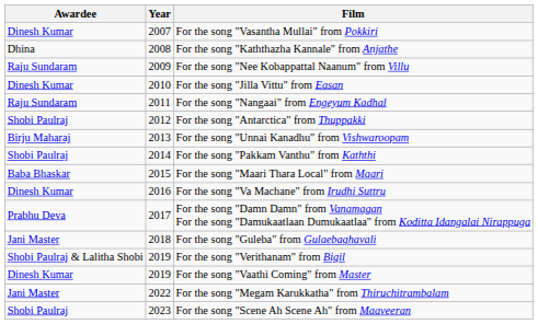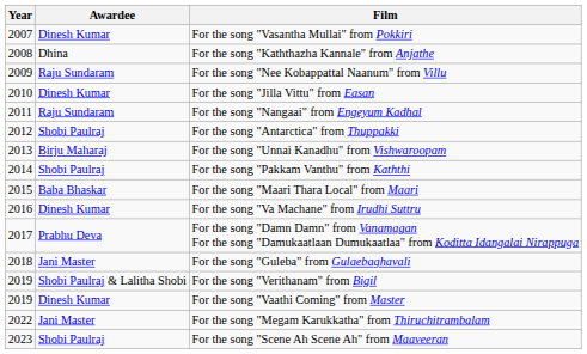 <table class="wikitable">
 <tr>
+<th>Year</th>
 <th>Awardee</th>
-<th>Year</th>
 <th>Film</th>
 </tr>
 <tr>
+<td>2007</td>
 <td><a href='#'>Dinesh Kumar</a></td>
-<td>2007</td>
 <td>For the song "Vasantha Mullai" from <em><a href='#'>Pokkiri</a></em></td>
 </tr>
 <tr>
+<td>2008</td>
 <td>Dhina</td>
-<td>2008</td>
 <td>For the song "Kaththazha Kannale" from <em><a href='#'>Anjathe</a></em></td>
 </tr>
 <tr>
+<td>2009</td>
 <td><a href='#'>Raju Sundaram</a></td>
-<td>2009</td>
 <td>For the song "Nee Kobappattal Naanum" from <em><a href='#'>Villu</a></em></td>
 </tr>
 <tr>
+<td>2010</td>
 <td><a href='#'>Dinesh Kumar</a></td>
-<td>2010</td>
 <td>For the song "Jilla Vittu" from <em><a href='#'>Easan</a></em></td>
 </tr>
 <tr>
+<td>2011</td>
 <td><a href='#'>Raju Sundaram</a></td>
-<td>2011</td>
 <td>For the song "Nangaai" from <em><a href='#'>Engeyum Kadhal</a></em></td>
 </tr>
 <tr>
+<td>2012</td>
 <td><a href='#'>Shobi Paulraj</a></td>
-<td>2012</td>
 <td>For the song "Antarctica" from <em><a href='#'>Thuppakki</a></em></td>
 </tr>
 <tr>
+<td>2013</td>
 <td><a href='#'>Birju Maharaj</a></td>
-<td>2013</td>
 <td>For the song "Unnai Kanadhu" from <em><a href='#'>Vishwaroopam</a></em></td>
 </tr>
 <tr>
+<td>2014</td>
 <td><a href='#'>Shobi Paulraj</a></td>
-<td>2014</td>
 <td>For the song "Pakkam Vanthu" from <em><a href='#'>Kaththi</a></em></td>
 </tr>
 <tr>
+<td>2015</td>
 <td><a href='#'>Baba Bhaskar</a></td>
-<td>2015</td>
 <td>For the song "Maari Thara Local" from <em><a href='#'>Maari</a></em></td>
 </tr>
 <tr>
+<td>2016</td>
 <td><a href='#'>Dinesh Kumar</a></td>
-<td>2016</td>
 <td>For the song "Va Machane" from <em><a href='#'>Irudhi Suttru</a></em></td>
 </tr>
 <tr>
+<td>2017</td>
 <td><a href='#'>Prabhu Deva</a></td>
-<td>2017</td>
 <td>For the song "Damn Damn" from <em><a href='#'>Vanamagan</a></em><br>For the song "Damukaatlaan Dumukaatlaa" from <em><a href='#'>Koditta Idangalai Nirappuga</a></em></td>
 </tr>
 <tr>
+<td>2018</td>
 <td><a href='#'>Jani Master</a></td>
-<td>2018</td>
 <td>For the song "Guleba" from <em><a href='#'>Gulaebaghavali</a></em></td>
 </tr>
 <tr>
+<td>2019</td>
 <td><a href='#'>Shobi Paulraj</a> & Lalitha Shobi</td>
-<td>2019</td>
 <td>For the song "Verithanam" from <em><a href='#'>Bigil</a></em></td>
 </tr>
 <tr>
+<td>2019</td>
 <td><a href='#'>Dinesh Kumar</a></td>
-<td>2019</td>
 <td>For the song "Vaathi Coming" from <em><a href='#'>Master</a></em></td>
 </tr>
 <tr>
+<td>2022</td>
 <td><a href='#'>Jani Master</a></td>
-<td>2022</td>
 <td>For the song "Megam Karukkatha" from <em><a href='#'>Thiruchitrambalam</a></em></td>
 </tr>
 <tr>
+<td>2023</td>
 <td><a href='#'>Shobi Paulraj</a></td>
-<td>2023</td>
 <td>For the song "Scene Ah Scene Ah" from <em><a href='#'>Maaveeran</a></em></td>
 </tr>
 </table>
